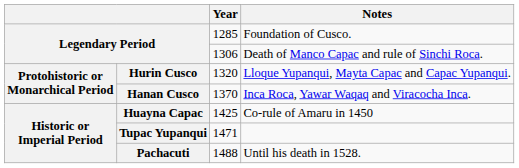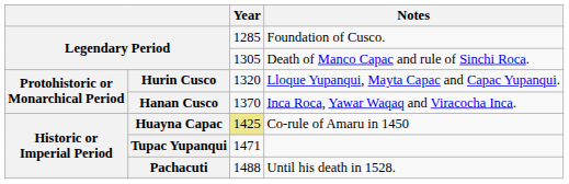 <table class="wikitable">
 <tr>
 <th colspan="2"></th>
 <th>Year</th>
 <th>Notes</th>
 </tr>
 <tr>
 <th colspan="2" rowspan="2">Legendary Period</th>
 <td>1285</td>
 <td>Foundation of Cusco.</td>
 </tr>
 <tr>
-<td>1306</td>
+<td>1305</td>
 <td>Death of <a href='#'>Manco Capac</a> and rule of <a href='#'>Sinchi Roca</a>.</td>
 </tr>
 <tr>
 <th rowspan="2">Protohistoric or<br>Monarchical Period</th>
 <th>Hurin Cusco</th>
 <td>1320</td>
 <td><a href='#'>Lloque Yupanqui</a>, <a href='#'>Mayta Capac</a> and <a href='#'>Capac Yupanqui</a>.</td>
 </tr>
 <tr>
 <th>Hanan Cusco</th>
 <td>1370</td>
 <td><a href='#'>Inca Roca</a>, <a href='#'>Yawar Waqaq</a> and <a href='#'>Viracocha Inca</a>.</td>
 </tr>
 <tr>
 <th rowspan="3">Historic or<br>Imperial Period</th>
 <th>Huayna Capac</th>
-<td>1425</td>
+<td style="background: khaki;">1425</td>
 <td>Co-rule of Amaru in 1450</td>
 </tr>
 <tr>
 <th>Tupac Yupanqui</th>
 <td>1471</td>
 <td></td>
 </tr>
 <tr>
 <th>Pachacuti</th>
 <td>1488</td>
 <td>Until his death in 1528.</td>
 </tr>
 </table>
